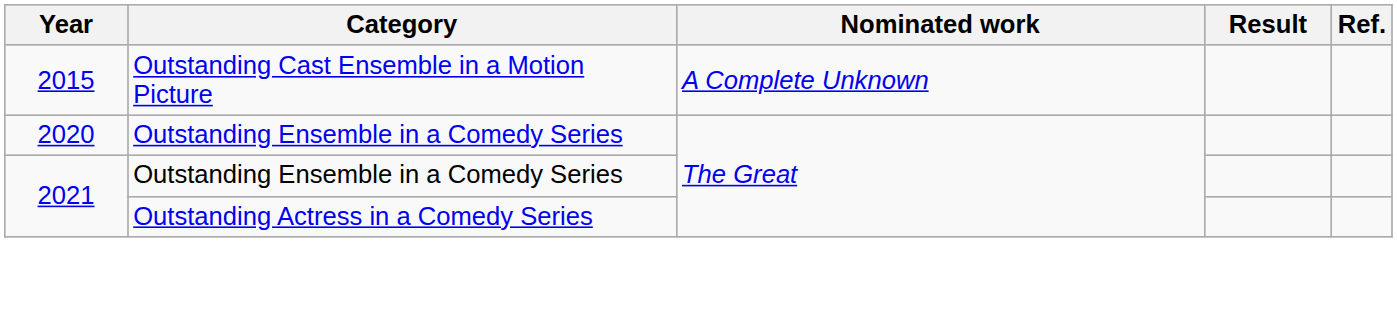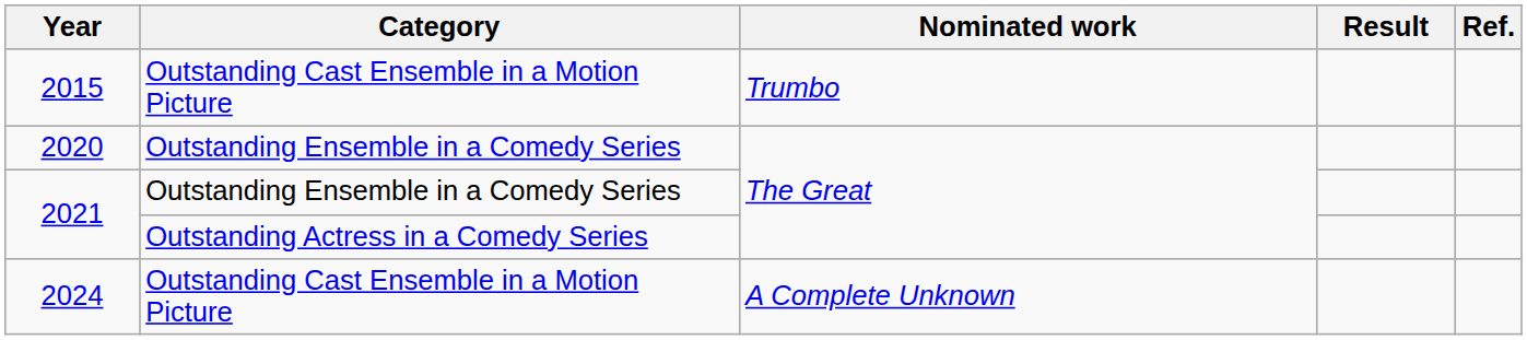 <table class=wikitable>
 <tr>
 <th scope="col" style="width:5em;">Year</th>
 <th scope="col" style="width:26em;">Category</th>
 <th scope="col" style="width:25em;">Nominated work</th>
 <th scope="col" style="width:5em;">Result</th>
 <th>Ref.</th>
 </tr>
 <tr>
 <td style="text-align:center;"><a href='#'>2015</a></td>
 <td><a href='#'>Outstanding Cast Ensemble in a Motion Picture</a></td>
-<td><em><a href='#'>A Complete Unknown</a></em></td>
+<td><em><a href='#'>Trumbo</a></em></td>
 <td></td>
 <td style = "text-align: center;"></td>
 </tr>
 <tr>
 <td style="text-align:center;"><a href='#'>2020</a></td>
 <td><a href='#'>Outstanding Ensemble in a Comedy Series</a></td>
 <td rowspan="3"><em><a href='#'>The Great</a></em></td>
 <td></td>
 <td style = "text-align: center;"></td>
 </tr>
 <tr>
 <td style="text-align:center;", rowspan=2><a href='#'>2021</a></td>
 <td>Outstanding Ensemble in a Comedy Series</td>
 <td></td>
 <td style = "text-align: center;"></td>
 </tr>
 <tr>
 <td><a href='#'>Outstanding Actress in a Comedy Series</a></td>
 <td></td>
 <td style = "text-align: center;"></td>
 </tr>
+<tr>
+<td style="text-align:center;", rowspan=1><a href='#'>2024</a></td>
+<td><a href='#'>Outstanding Cast Ensemble in a Motion Picture</a></td>
+<td><em><a href='#'>A Complete Unknown</a></em></td>
+<td></td>
+<td style = "text-align: center;"></td>
+</tr>
 </table>
